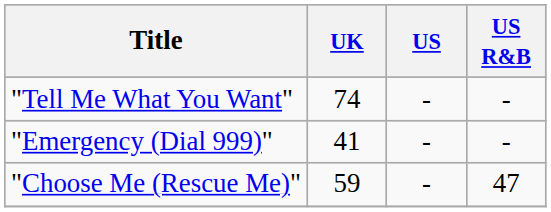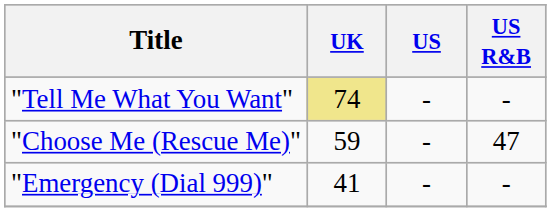 <table class="wikitable">
 <tr>
 <th>Title</th>
 <th width="40"><small><a href='#'>UK</a></small></th>
 <th width="40"><small><a href='#'>US</a></small></th>
 <th width="40"><small><a href='#'>US<br>R&B</a></small></th>
 </tr>
 <tr>
 <td>"<a href='#'>Tell Me What You Want</a>"</td>
-<td align="center">74</td>
-<td align="center">-</td>
-<td align="center">-</td>
-</tr>
-<tr>
-<td>"<a href='#'>Emergency (Dial 999)</a>"</td>
-<td align="center">41</td>
+<td align="center" style="background: khaki;">74</td>
 <td align="center">-</td>
 <td align="center">-</td>
 </tr>
 <tr>
 <td>"<a href='#'>Choose Me (Rescue Me)</a>"</td>
 <td align="center">59</td>
 <td align="center">-</td>
 <td align="center">47</td>
 </tr>
 <tr>
+<td>"<a href='#'>Emergency (Dial 999)</a>"</td>
+<td align="center">41</td>
+<td align="center">-</td>
+<td align="center">-</td>
+</tr>
+<tr>
 </tr>
 </table>
